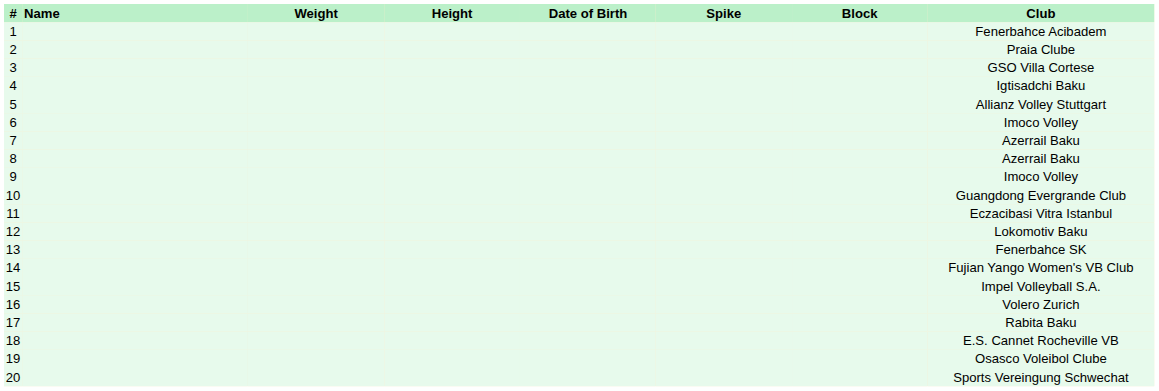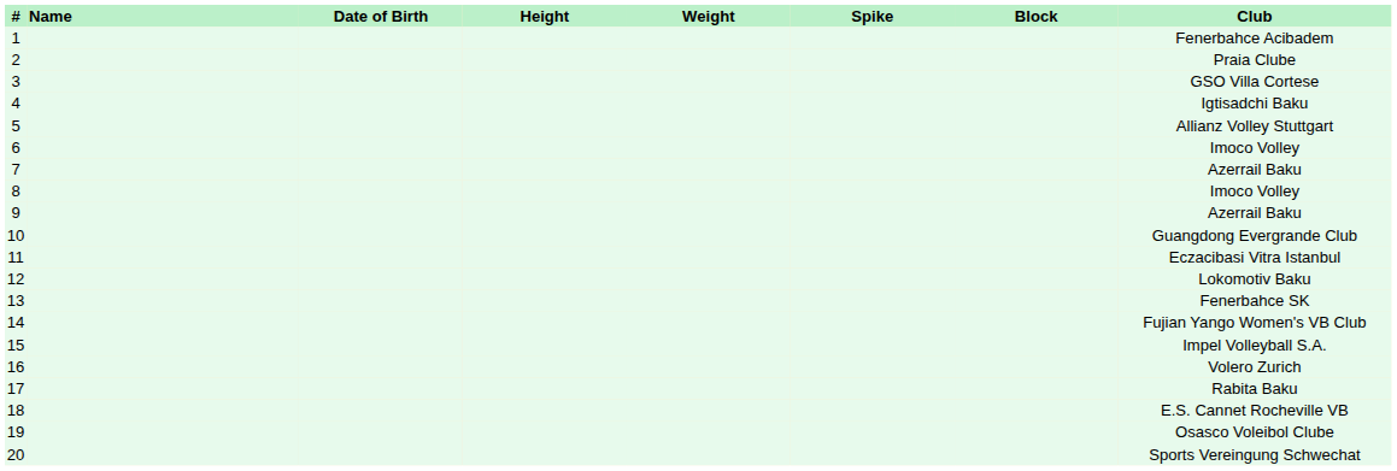 <table border=0 cellpadding=2 cellspacing=0  |- bgcolor=#FFECCE style="text-align:center; font-size:90%; width:100%">
 <tr bgcolor=#BBF0C9>
 <th>#</th>
 <th align=left width=20%>Name</th>
+<th width=12%>Date of Birth</th>
+<th width=12%>Height</th>
 <th width=12%>Weight</th>
-<th width=12%>Height</th>
-<th width=12%>Date of Birth</th>
 <th width=12%>Spike</th>
 <th width=12%>Block</th>
 <th width=20%>Club</th>
 </tr>
 <tr bgcolor=#E7FAEC>
 <td>1</td>
 <td align=left></td>
+<td align=right></td>
 <td></td>
 <td></td>
-<td align=right></td>
 <td></td>
 <td></td>
 <td>Fenerbahce Acibadem</td>
 </tr>
 <tr bgcolor=#E7FAEC>
 <td>2</td>
 <td align=left></td>
+<td align=right></td>
 <td></td>
 <td></td>
-<td align=right></td>
 <td></td>
 <td></td>
 <td>Praia Clube</td>
 </tr>
 <tr bgcolor=#E7FAEC>
 <td>3</td>
 <td align=left></td>
+<td align=right></td>
 <td></td>
 <td></td>
-<td align=right></td>
 <td></td>
 <td></td>
 <td>GSO Villa Cortese</td>
 </tr>
 <tr bgcolor=#E7FAEC>
 <td>4</td>
 <td align=left></td>
+<td align=right></td>
 <td></td>
 <td></td>
-<td align=right></td>
 <td></td>
 <td></td>
 <td>Igtisadchi Baku</td>
 </tr>
 <tr bgcolor=#E7FAEC>
 <td>5</td>
 <td align=left></td>
+<td align=right></td>
 <td></td>
 <td></td>
-<td align=right></td>
 <td></td>
 <td></td>
 <td>Allianz Volley Stuttgart</td>
 </tr>
 <tr bgcolor=#E7FAEC>
 <td>6</td>
 <td align=left></td>
+<td align=right></td>
 <td></td>
 <td></td>
-<td align=right></td>
 <td></td>
 <td></td>
 <td>Imoco Volley</td>
 </tr>
 <tr bgcolor=#E7FAEC>
 <td>7</td>
 <td align=left></td>
+<td align=right></td>
 <td></td>
 <td></td>
-<td align=right></td>
 <td></td>
 <td></td>
 <td>Azerrail Baku</td>
 </tr>
 <tr bgcolor=#E7FAEC>
 <td>8</td>
 <td align=left></td>
+<td align=right></td>
 <td></td>
 <td></td>
+<td></td>
+<td></td>
+<td>Imoco Volley</td>
+</tr>
+<tr bgcolor=#E7FAEC>
+<td>9</td>
+<td align=left></td>
 <td align=right></td>
+<td></td>
+<td></td>
 <td></td>
 <td></td>
 <td>Azerrail Baku</td>
 </tr>
 <tr bgcolor=#E7FAEC>
-<td>9</td>
+<td>10</td>
 <td align=left></td>
-<td></td>
-<td></td>
 <td align=right></td>
 <td></td>
 <td></td>
-<td>Imoco Volley</td>
-</tr>
-<tr bgcolor=#E7FAEC>
-<td>10</td>
-<td align=left></td>
-<td></td>
-<td></td>
-<td align=right></td>
 <td></td>
 <td></td>
 <td>Guangdong Evergrande Club</td>
 </tr>
 <tr bgcolor=#E7FAEC>
 <td>11</td>
 <td align=left></td>
+<td align=right></td>
 <td></td>
 <td></td>
-<td align=right></td>
 <td></td>
 <td></td>
 <td>Eczacibasi Vitra Istanbul</td>
 </tr>
 <tr bgcolor=#E7FAEC>
 <td>12</td>
 <td align=left></td>
+<td align=right></td>
 <td></td>
 <td></td>
-<td align=right></td>
 <td></td>
 <td></td>
 <td>Lokomotiv Baku</td>
 </tr>
 <tr bgcolor=#E7FAEC>
 <td>13</td>
 <td align=left></td>
+<td align=right></td>
 <td></td>
 <td></td>
-<td align=right></td>
 <td></td>
 <td></td>
 <td>Fenerbahce SK</td>
 </tr>
 <tr bgcolor=#E7FAEC>
 <td>14</td>
 <td align=left></td>
+<td align=right></td>
 <td></td>
 <td></td>
-<td align=right></td>
 <td></td>
 <td></td>
 <td>Fujian Yango Women's VB Club</td>
 </tr>
 <tr bgcolor=#E7FAEC>
 <td>15</td>
 <td align=left></td>
+<td align=right></td>
 <td></td>
 <td></td>
-<td align=right></td>
 <td></td>
 <td></td>
 <td>Impel Volleyball S.A.</td>
 </tr>
 <tr bgcolor=#E7FAEC>
 <td>16</td>
 <td align=left></td>
+<td align=right></td>
 <td></td>
 <td></td>
-<td align=right></td>
 <td></td>
 <td></td>
 <td>Volero Zurich</td>
 </tr>
 <tr bgcolor=#E7FAEC>
 <td>17</td>
 <td align=left></td>
+<td align=right></td>
 <td></td>
 <td></td>
-<td align=right></td>
 <td></td>
 <td></td>
 <td>Rabita Baku</td>
 </tr>
 <tr bgcolor=#E7FAEC>
 <td>18</td>
 <td align=left></td>
+<td align=right></td>
 <td></td>
 <td></td>
-<td align=right></td>
 <td></td>
 <td></td>
 <td>E.S. Cannet Rocheville VB</td>
 </tr>
 <tr bgcolor=#E7FAEC>
 <td>19</td>
 <td align=left></td>
+<td align=right></td>
 <td></td>
 <td></td>
-<td align=right></td>
 <td></td>
 <td></td>
 <td>Osasco Voleibol Clube</td>
 </tr>
 <tr bgcolor=#E7FAEC>
 <td>20</td>
 <td align=left></td>
+<td align=right></td>
 <td></td>
 <td></td>
-<td align=right></td>
 <td></td>
 <td></td>
 <td>Sports Vereingung Schwechat</td>
 </tr>
 </table>
